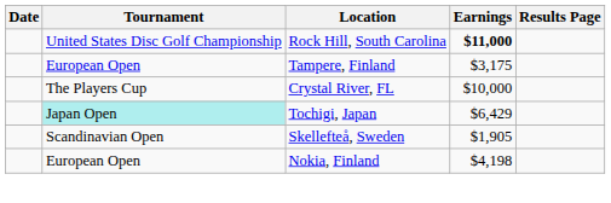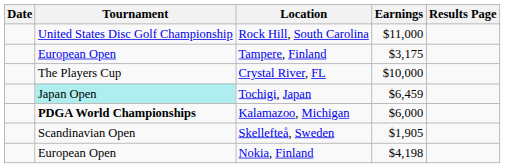 <table class="wikitable sortable">
 <tr>
 <th>Date</th>
 <th>Tournament</th>
 <th class="unsortable">Location</th>
 <th>Earnings</th>
 <th class="unsortable">Results Page</th>
 </tr>
 <tr>
 <td></td>
 <td><a href='#'>United States Disc Golf Championship</a></td>
 <td><a href='#'>Rock Hill</a>, <a href='#'>South Carolina</a></td>
-<td align=right><strong>$11,000</strong></td>
+<td align=right>$11,000</td>
 <td></td>
 </tr>
 <tr>
 <td></td>
 <td><a href='#'>European Open</a></td>
 <td><a href='#'>Tampere</a>, <a href='#'>Finland</a></td>
 <td align=right>$3,175</td>
 <td></td>
 </tr>
 <tr>
 <td></td>
 <td>The Players Cup</td>
 <td><a href='#'>Crystal River</a>, <a href='#'>FL</a></td>
 <td align=right>$10,000</td>
 <td></td>
 </tr>
 <tr>
 <td></td>
 <td style="background: paleturquoise;">Japan Open</td>
 <td><a href='#'>Tochigi</a>, <a href='#'>Japan</a></td>
-<td align=right>$6,429</td>
+<td align=right>$6,459</td>
+<td></td>
+</tr>
+<tr>
+<td></td>
+<td><strong>PDGA World Championships</strong></td>
+<td><a href='#'>Kalamazoo</a>, <a href='#'>Michigan</a></td>
+<td align=right>$6,000</td>
 <td></td>
 </tr>
 <tr>
 <td></td>
 <td>Scandinavian Open</td>
 <td><a href='#'>Skellefteå</a>, <a href='#'>Sweden</a></td>
 <td align=right>$1,905</td>
 <td></td>
 </tr>
 <tr>
 <td></td>
 <td>European Open</td>
 <td><a href='#'>Nokia</a>, <a href='#'>Finland</a></td>
 <td align=right>$4,198</td>
 <td></td>
 </tr>
 </table>
